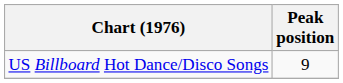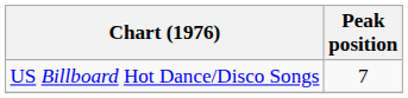 <table class="wikitable">
 <tr>
 <th>Chart (1976)</th>
 <th>Peak<br>position</th>
 </tr>
 <tr>
 <td><a href='#'>US</a> <em><a href='#'>Billboard</a></em> <a href='#'>Hot Dance/Disco Songs</a></td>
-<td align="center">9</td>
+<td align="center">7</td>
 </tr>
 <tr>
 </tr>
 </table>
